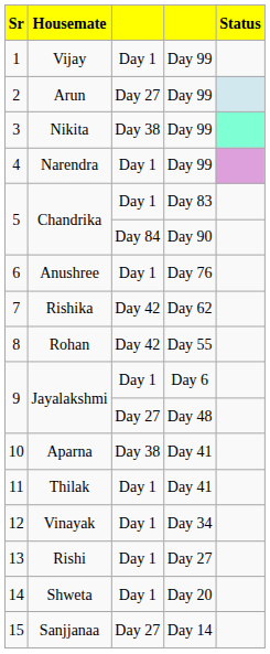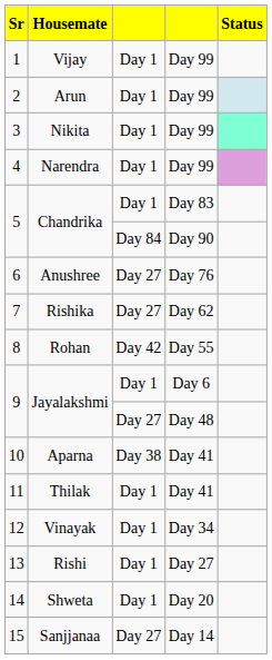 <table class="wikitable sortable" style=" text-align:center; font-size:85%;  line-height:25px; width:auto;">
 <tr>
 <th scope="col" style="background:#FFFF00; color:#000;">Sr</th>
 <th scope="col" style="background:#FFFF00; color:#000;">Housemate</th>
 <th scope="col" style="background:#FFFF00; color:#000;"></th>
 <th scope="col" style="background:#FFFF00; color:#000;"></th>
 <th scope="col" style="background:#FFFF00; color:#000;">Status</th>
 </tr>
 <tr>
 <td>1</td>
 <td>Vijay</td>
 <td>Day 1</td>
 <td>Day 99</td>
 <td></td>
 </tr>
 <tr>
 <td>2</td>
 <td>Arun</td>
-<td>Day 27</td>
+<td>Day 1</td>
 <td>Day 99</td>
 <td style="background: #D1E8EF"></td>
 </tr>
 <tr>
 <td>3</td>
 <td>Nikita</td>
-<td>Day 38</td>
+<td>Day 1</td>
 <td>Day 99</td>
 <td style="background:#7FFFD4;"></td>
 </tr>
 <tr>
 <td>4</td>
 <td>Narendra</td>
 <td>Day 1</td>
 <td>Day 99</td>
 <td style="background:#DDA0DD;"></td>
 </tr>
 <tr>
 <td rowspan="2">5</td>
 <td rowspan="2">Chandrika</td>
 <td>Day 1</td>
 <td>Day 83</td>
 <td></td>
 </tr>
 <tr>
 <td>Day 84</td>
 <td>Day 90</td>
 <td></td>
 </tr>
 <tr>
 <td>6</td>
 <td>Anushree</td>
-<td>Day 1</td>
+<td>Day 27</td>
 <td>Day 76</td>
 <td></td>
 </tr>
 <tr>
 <td>7</td>
 <td>Rishika</td>
-<td>Day 42</td>
+<td>Day 27</td>
 <td>Day 62</td>
 <td></td>
 </tr>
 <tr>
 <td>8</td>
 <td>Rohan</td>
 <td>Day 42</td>
 <td>Day 55</td>
 <td></td>
 </tr>
 <tr>
 <td rowspan="2">9</td>
 <td rowspan="2">Jayalakshmi</td>
 <td>Day 1</td>
 <td>Day 6</td>
 <td></td>
 </tr>
 <tr>
 <td>Day 27</td>
 <td>Day 48</td>
 <td></td>
 </tr>
 <tr>
 <td>10</td>
 <td>Aparna</td>
 <td>Day 38</td>
 <td>Day 41</td>
 <td></td>
 </tr>
 <tr>
 <td>11</td>
 <td>Thilak</td>
 <td>Day 1</td>
 <td>Day 41</td>
 <td></td>
 </tr>
 <tr>
 <td>12</td>
 <td>Vinayak</td>
 <td>Day 1</td>
 <td>Day 34</td>
 <td></td>
 </tr>
 <tr>
 <td>13</td>
 <td>Rishi</td>
 <td>Day 1</td>
 <td>Day 27</td>
 <td></td>
 </tr>
 <tr>
 <td>14</td>
 <td>Shweta</td>
 <td>Day 1</td>
 <td>Day 20</td>
 <td></td>
 </tr>
 <tr>
 <td>15</td>
 <td>Sanjjanaa</td>
 <td>Day 27</td>
 <td>Day 14</td>
 <td></td>
 </tr>
 </table>
